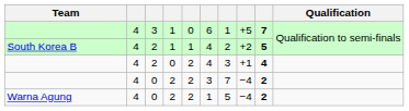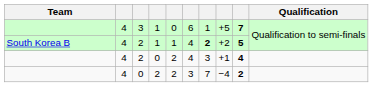 <table class="wikitable" style="text-align:center;">
 <tr>
 <th width=175>Team</th>
 <th width=20></th>
 <th width=20></th>
 <th width=20></th>
 <th width=20></th>
 <th width=20></th>
 <th width=20></th>
 <th width=20></th>
 <th width=20></th>
 <th>Qualification</th>
 </tr>
 <tr bgcolor="#ccffcc">
 <td align="left"></td>
 <td>4</td>
 <td>3</td>
 <td>1</td>
 <td>0</td>
 <td>6</td>
 <td>1</td>
 <td>+5</td>
 <td><strong>7</strong></td>
 <td rowspan="2">Qualification to semi-finals</td>
 </tr>
 <tr bgcolor="#ccffcc">
 <td align="left"> <a href='#'>South Korea B</a></td>
 <td>4</td>
 <td>2</td>
 <td>1</td>
 <td>1</td>
 <td>4</td>
-<td>2</td>
+<td><strong>2</strong></td>
 <td>+2</td>
 <td><strong>5</strong></td>
 </tr>
 <tr>
 <td align="left"></td>
 <td>4</td>
 <td>2</td>
 <td>0</td>
 <td>2</td>
 <td>4</td>
 <td>3</td>
 <td>+1</td>
 <td><strong>4</strong></td>
 <td></td>
 </tr>
 <tr>
 <td align="left"></td>
 <td>4</td>
 <td>0</td>
 <td>2</td>
 <td>2</td>
 <td>3</td>
 <td>7</td>
 <td>−4</td>
 <td><strong>2</strong></td>
 <td></td>
 </tr>
-<tr>
-<td align="left"> <a href='#'>Warna Agung</a></td>
-<td>4</td>
-<td>0</td>
-<td>2</td>
-<td>2</td>
-<td>1</td>
-<td>5</td>
-<td>−4</td>
-<td><strong>2</strong></td>
-<td></td>
-</tr>
 </table>
